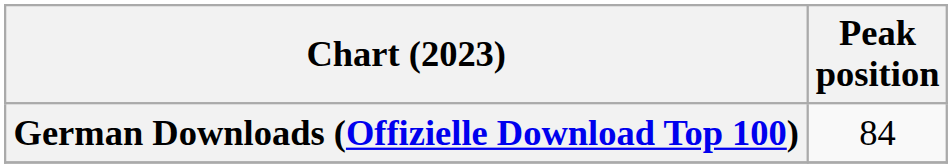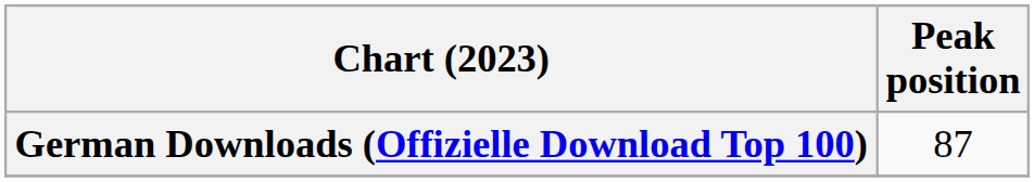 <table class="wikitable plainrowheaders sortable">
 <tr>
 <th scope="col">Chart (2023)</th>
 <th scope="col">Peak<br>position</th>
 </tr>
 <tr>
 <th scope="row">German Downloads (<a href='#'>Offizielle Download Top 100</a>)</th>
-<td style="text-align:center;">84</td>
+<td style="text-align:center;">87</td>
 </tr>
 <tr>
 </tr>
 </table>
